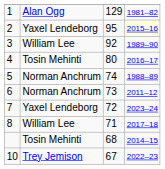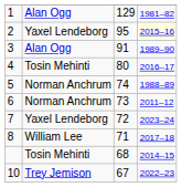 <table class="wikitable">
 <tr>
 </tr>
 <tr>
 <td>1</td>
 <td><a href='#'>Alan Ogg</a></td>
 <td>129</td>
 <td style="font-size:80%;"><a href='#'>1981–82</a></td>
 </tr>
 <tr>
 <td>2</td>
 <td>Yaxel Lendeborg</td>
 <td>95</td>
 <td style="background: lightyellow; font-size:80%;"><a href='#'>2015–16</a></td>
 </tr>
 <tr>
 <td>3</td>
-<td>William Lee</td>
-<td>92</td>
+<td><a href='#'>Alan Ogg</a></td>
+<td>91</td>
 <td style="font-size:80%;"><a href='#'>1989–90</a></td>
 </tr>
 <tr>
 <td>4</td>
 <td>Tosin Mehinti</td>
 <td>80</td>
 <td style="font-size:80%;"><a href='#'>2016–17</a></td>
 </tr>
 <tr>
 <td>5</td>
 <td>Norman Anchrum</td>
 <td>74</td>
 <td style="font-size:80%;"><a href='#'>1988–89</a></td>
 </tr>
 <tr>
 <td>6</td>
 <td>Norman Anchrum</td>
 <td>73</td>
 <td style="font-size:80%;"><a href='#'>2011–12</a></td>
 </tr>
 <tr>
 <td>7</td>
 <td>Yaxel Lendeborg</td>
 <td>72</td>
 <td style="font-size:80%;"><a href='#'>2023–24</a></td>
 </tr>
 <tr>
 <td>8</td>
 <td>William Lee</td>
 <td>71</td>
 <td style="font-size:80%;"><a href='#'>2017–18</a></td>
 </tr>
 <tr>
 <td></td>
 <td>Tosin Mehinti</td>
 <td>68</td>
 <td style="font-size:80%;"><a href='#'>2014–15</a></td>
 </tr>
 <tr>
 <td>10</td>
 <td><a href='#'>Trey Jemison</a></td>
 <td>67</td>
 <td style="font-size:80%;"><a href='#'>2022–23</a></td>
 </tr>
 </table>
